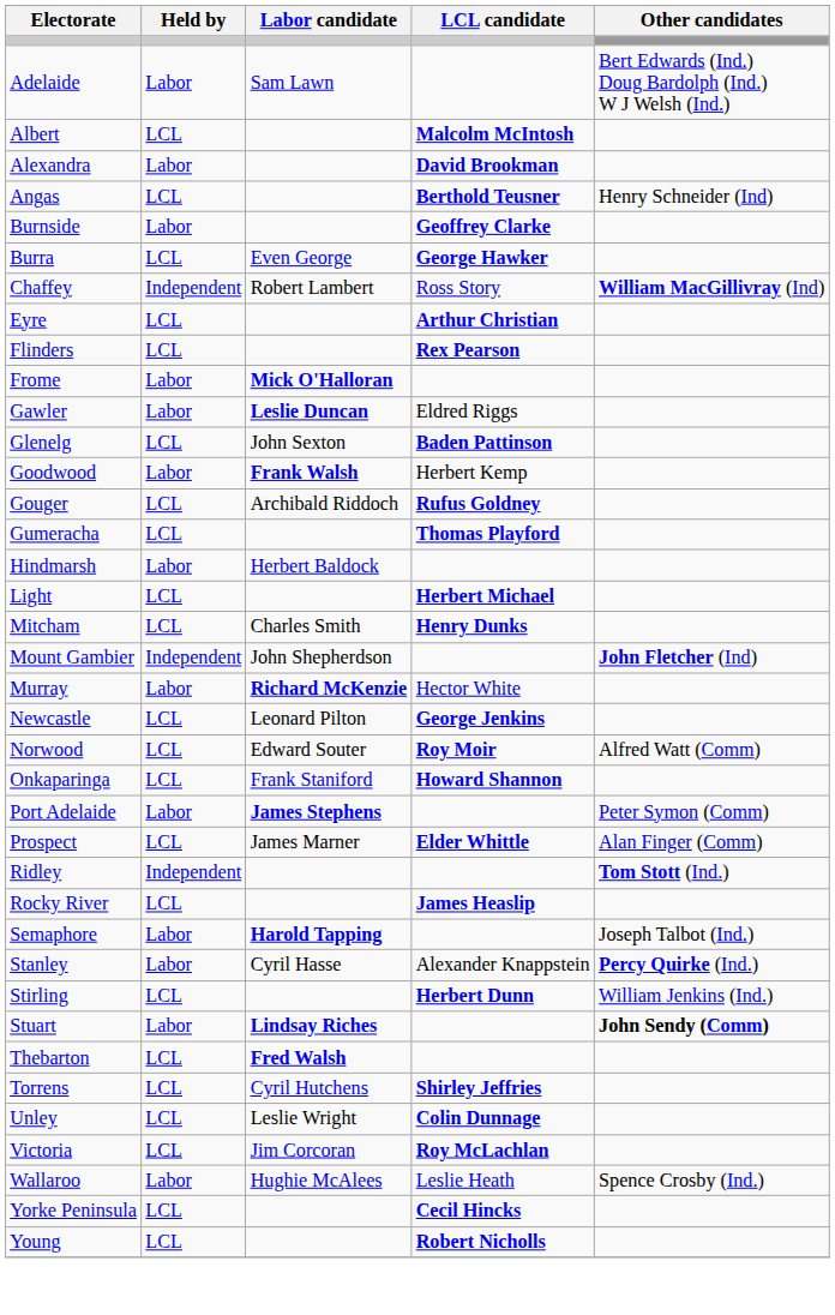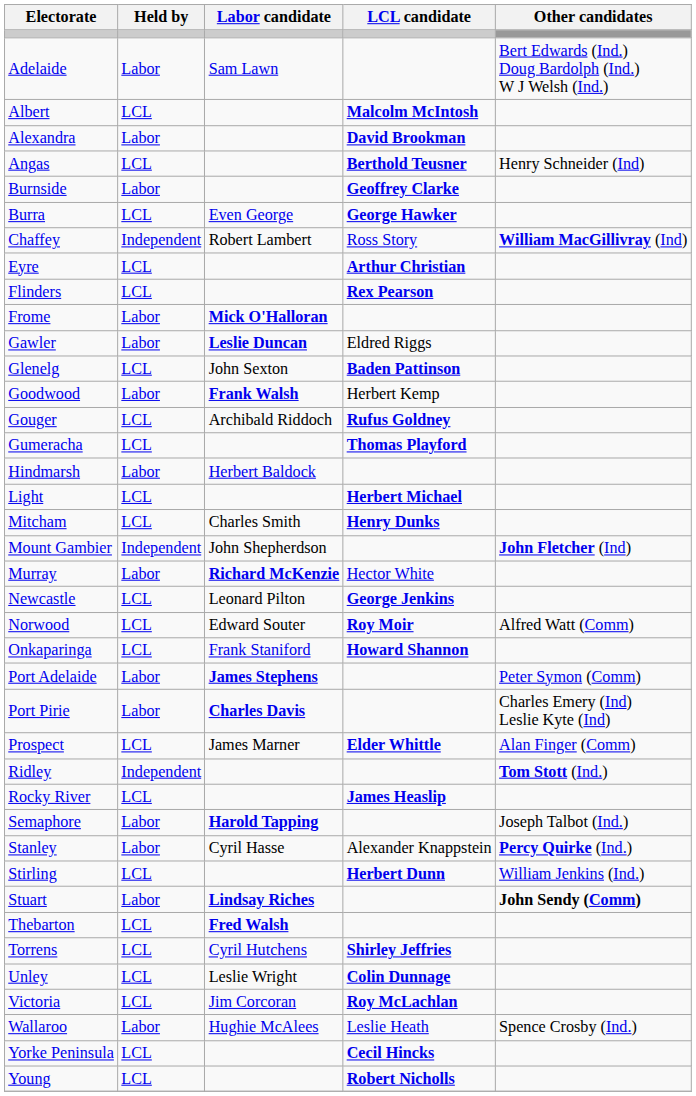 <table class="wikitable">
 <tr>
 <th>Electorate</th>
 <th>Held by</th>
 <th><a href='#'>Labor</a> candidate</th>
 <th><a href='#'>LCL</a> candidate</th>
 <th>Other candidates</th>
 </tr>
 <tr bgcolor="#cccccc">
 <td></td>
 <td></td>
 <td></td>
 <td></td>
 <td bgcolor="#999999"></td>
 </tr>
 <tr>
 <td><a href='#'>Adelaide</a></td>
 <td><a href='#'>Labor</a></td>
 <td><a href='#'>Sam Lawn</a></td>
 <td></td>
 <td><a href='#'>Bert Edwards</a> (<a href='#'>Ind.</a>) <br> <a href='#'>Doug Bardolph</a> (<a href='#'>Ind.</a>) <br> W J Welsh (<a href='#'>Ind.</a>)</td>
 </tr>
 <tr>
 <td><a href='#'>Albert</a></td>
 <td><a href='#'>LCL</a></td>
 <td></td>
 <td><strong><a href='#'>Malcolm McIntosh</a></strong></td>
 <td></td>
 </tr>
 <tr>
 <td><a href='#'>Alexandra</a></td>
 <td><a href='#'>Labor</a></td>
 <td></td>
 <td><strong><a href='#'>David Brookman</a></strong></td>
 <td></td>
 </tr>
 <tr>
 <td><a href='#'>Angas</a></td>
 <td><a href='#'>LCL</a></td>
 <td></td>
 <td><strong><a href='#'>Berthold Teusner</a></strong></td>
 <td>Henry Schneider (<a href='#'>Ind</a>)</td>
 </tr>
 <tr>
 <td><a href='#'>Burnside</a></td>
 <td><a href='#'>Labor</a></td>
 <td></td>
 <td><strong><a href='#'>Geoffrey Clarke</a></strong></td>
 <td></td>
 </tr>
 <tr>
 <td><a href='#'>Burra</a></td>
 <td><a href='#'>LCL</a></td>
 <td><a href='#'>Even George</a></td>
 <td><strong><a href='#'>George Hawker</a></strong></td>
 <td></td>
 </tr>
 <tr>
 <td><a href='#'>Chaffey</a></td>
 <td><a href='#'>Independent</a></td>
 <td>Robert Lambert</td>
 <td><a href='#'>Ross Story</a></td>
 <td><strong><a href='#'>William MacGillivray</a></strong> (<a href='#'>Ind</a>)</td>
 </tr>
 <tr>
 <td><a href='#'>Eyre</a></td>
 <td><a href='#'>LCL</a></td>
 <td></td>
 <td><strong><a href='#'>Arthur Christian</a></strong></td>
 <td></td>
 </tr>
 <tr>
 <td><a href='#'>Flinders</a></td>
 <td><a href='#'>LCL</a></td>
 <td></td>
 <td><strong><a href='#'>Rex Pearson</a></strong></td>
 <td></td>
 </tr>
 <tr>
 <td><a href='#'>Frome</a></td>
 <td><a href='#'>Labor</a></td>
 <td><strong><a href='#'>Mick O'Halloran</a></strong></td>
 <td></td>
 <td></td>
 </tr>
 <tr>
 <td><a href='#'>Gawler</a></td>
 <td><a href='#'>Labor</a></td>
 <td><strong><a href='#'>Leslie Duncan</a></strong></td>
 <td>Eldred Riggs</td>
 <td></td>
 </tr>
 <tr>
 <td><a href='#'>Glenelg</a></td>
 <td><a href='#'>LCL</a></td>
 <td>John Sexton</td>
 <td><strong><a href='#'>Baden Pattinson</a></strong></td>
 <td></td>
 </tr>
 <tr>
 <td><a href='#'>Goodwood</a></td>
 <td><a href='#'>Labor</a></td>
 <td><strong><a href='#'>Frank Walsh</a></strong></td>
 <td>Herbert Kemp</td>
 <td></td>
 </tr>
 <tr>
 <td><a href='#'>Gouger</a></td>
 <td><a href='#'>LCL</a></td>
 <td>Archibald Riddoch</td>
 <td><strong><a href='#'>Rufus Goldney</a></strong></td>
 <td></td>
 </tr>
 <tr>
 <td><a href='#'>Gumeracha</a></td>
 <td><a href='#'>LCL</a></td>
 <td></td>
 <td><strong><a href='#'>Thomas Playford</a></strong></td>
 <td></td>
 </tr>
 <tr>
 <td><a href='#'>Hindmarsh</a></td>
 <td><a href='#'>Labor</a></td>
 <td><a href='#'>Herbert Baldock</a></td>
 <td></td>
 <td></td>
 </tr>
 <tr>
 <td><a href='#'>Light</a></td>
 <td><a href='#'>LCL</a></td>
 <td></td>
 <td><strong><a href='#'>Herbert Michael</a></strong></td>
 <td></td>
 </tr>
 <tr>
 <td><a href='#'>Mitcham</a></td>
 <td><a href='#'>LCL</a></td>
 <td>Charles Smith</td>
 <td><strong><a href='#'>Henry Dunks</a></strong></td>
 <td></td>
 </tr>
 <tr>
 <td><a href='#'>Mount Gambier</a></td>
 <td><a href='#'>Independent</a></td>
 <td>John Shepherdson</td>
 <td></td>
 <td><strong><a href='#'>John Fletcher</a></strong> (<a href='#'>Ind</a>)</td>
 </tr>
 <tr>
 <td><a href='#'>Murray</a></td>
 <td><a href='#'>Labor</a></td>
 <td><strong><a href='#'>Richard McKenzie</a></strong></td>
 <td><a href='#'>Hector White</a></td>
 <td></td>
 </tr>
 <tr>
 <td><a href='#'>Newcastle</a></td>
 <td><a href='#'>LCL</a></td>
 <td>Leonard Pilton</td>
 <td><strong><a href='#'>George Jenkins</a></strong></td>
 <td></td>
 </tr>
 <tr>
 <td><a href='#'>Norwood</a></td>
 <td><a href='#'>LCL</a></td>
 <td>Edward Souter</td>
 <td><strong><a href='#'>Roy Moir</a></strong></td>
 <td>Alfred Watt (<a href='#'>Comm</a>)</td>
 </tr>
 <tr>
 <td><a href='#'>Onkaparinga</a></td>
 <td><a href='#'>LCL</a></td>
 <td><a href='#'>Frank Staniford</a></td>
 <td><strong><a href='#'>Howard Shannon</a></strong></td>
 <td></td>
 </tr>
 <tr>
 <td><a href='#'>Port Adelaide</a></td>
 <td><a href='#'>Labor</a></td>
 <td><strong><a href='#'>James Stephens</a></strong></td>
 <td></td>
 <td><a href='#'>Peter Symon</a> (<a href='#'>Comm</a>)</td>
 </tr>
 <tr>
+<td><a href='#'>Port Pirie</a></td>
+<td><a href='#'>Labor</a></td>
+<td><strong><a href='#'>Charles Davis</a></strong></td>
+<td></td>
+<td>Charles Emery (<a href='#'>Ind</a>) <br> Leslie Kyte (<a href='#'>Ind</a>)</td>
+</tr>
+<tr>
 <td><a href='#'>Prospect</a></td>
 <td><a href='#'>LCL</a></td>
 <td>James Marner</td>
 <td><strong><a href='#'>Elder Whittle</a></strong></td>
 <td><a href='#'>Alan Finger</a> (<a href='#'>Comm</a>)</td>
 </tr>
 <tr>
 <td><a href='#'>Ridley</a></td>
 <td><a href='#'>Independent</a></td>
 <td></td>
 <td></td>
 <td><strong><a href='#'>Tom Stott</a></strong> (<a href='#'>Ind.</a>)</td>
 </tr>
 <tr>
 <td><a href='#'>Rocky River</a></td>
 <td><a href='#'>LCL</a></td>
 <td></td>
 <td><strong><a href='#'>James Heaslip</a></strong></td>
 <td></td>
 </tr>
 <tr>
 <td><a href='#'>Semaphore</a></td>
 <td><a href='#'>Labor</a></td>
 <td><strong><a href='#'>Harold Tapping</a></strong></td>
 <td></td>
 <td>Joseph Talbot (<a href='#'>Ind.</a>)</td>
 </tr>
 <tr>
 <td><a href='#'>Stanley</a></td>
 <td><a href='#'>Labor</a></td>
 <td>Cyril Hasse</td>
 <td>Alexander Knappstein</td>
 <td><strong><a href='#'>Percy Quirke</a></strong> (<a href='#'>Ind.</a>)</td>
 </tr>
 <tr>
 <td><a href='#'>Stirling</a></td>
 <td><a href='#'>LCL</a></td>
 <td></td>
 <td><strong><a href='#'>Herbert Dunn</a></strong></td>
 <td><a href='#'>William Jenkins</a> (<a href='#'>Ind.</a>)</td>
 </tr>
 <tr>
 <td><a href='#'>Stuart</a></td>
 <td><a href='#'>Labor</a></td>
 <td><strong><a href='#'>Lindsay Riches</a></strong></td>
 <td></td>
 <td><strong>John Sendy (<a href='#'>Comm</a>)</strong></td>
 </tr>
 <tr>
 <td><a href='#'>Thebarton</a></td>
 <td><a href='#'>LCL</a></td>
 <td><strong><a href='#'>Fred Walsh</a></strong></td>
 <td></td>
 <td></td>
 </tr>
 <tr>
 <td><a href='#'>Torrens</a></td>
 <td><a href='#'>LCL</a></td>
 <td><a href='#'>Cyril Hutchens</a></td>
 <td><strong><a href='#'>Shirley Jeffries</a></strong></td>
 <td></td>
 </tr>
 <tr>
 <td><a href='#'>Unley</a></td>
 <td><a href='#'>LCL</a></td>
 <td>Leslie Wright</td>
 <td><strong><a href='#'>Colin Dunnage</a></strong></td>
 <td></td>
 </tr>
 <tr>
 <td><a href='#'>Victoria</a></td>
 <td><a href='#'>LCL</a></td>
 <td><a href='#'>Jim Corcoran</a></td>
 <td><strong><a href='#'>Roy McLachlan</a></strong></td>
 <td></td>
 </tr>
 <tr>
 <td><a href='#'>Wallaroo</a></td>
 <td><a href='#'>Labor</a></td>
 <td><a href='#'>Hughie McAlees</a></td>
 <td><a href='#'>Leslie Heath</a></td>
 <td>Spence Crosby (<a href='#'>Ind.</a>)</td>
 </tr>
 <tr>
 <td><a href='#'>Yorke Peninsula</a></td>
 <td><a href='#'>LCL</a></td>
 <td></td>
 <td><strong><a href='#'>Cecil Hincks</a></strong></td>
 <td></td>
 </tr>
 <tr>
 <td><a href='#'>Young</a></td>
 <td><a href='#'>LCL</a></td>
 <td></td>
 <td><strong><a href='#'>Robert Nicholls</a></strong></td>
 <td></td>
 </tr>
 <tr>
 </tr>
 </table>
